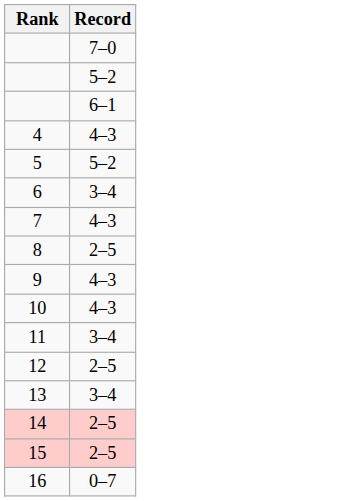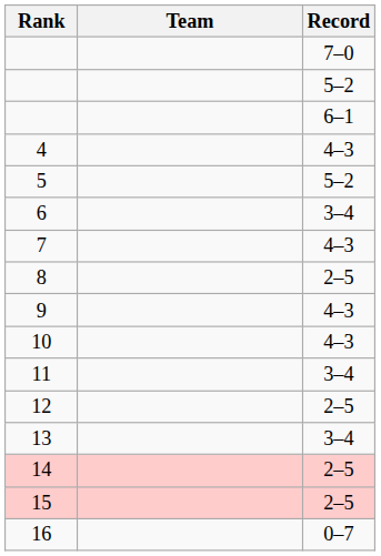 <table class=wikitable style="text-align:center;">
 <tr>
 <th width=50>Rank</th>
+<th width=170>Team</th>
 <th width=50>Record</th>
 </tr>
 <tr>
 <td></td>
+<td align=left></td>
 <td>7–0</td>
 </tr>
 <tr>
 <td></td>
+<td align=left></td>
 <td>5–2</td>
 </tr>
 <tr>
 <td></td>
+<td align=left></td>
 <td>6–1</td>
 </tr>
 <tr>
 <td>4</td>
+<td align=left></td>
 <td>4–3</td>
 </tr>
 <tr>
 <td>5</td>
+<td align=left></td>
 <td>5–2</td>
 </tr>
 <tr>
 <td>6</td>
+<td align=left></td>
 <td>3–4</td>
 </tr>
 <tr>
 <td>7</td>
+<td align=left></td>
 <td>4–3</td>
 </tr>
 <tr>
 <td>8</td>
+<td align=left></td>
 <td>2–5</td>
 </tr>
 <tr>
 <td>9</td>
+<td align=left></td>
 <td>4–3</td>
 </tr>
 <tr>
 <td>10</td>
+<td align=left></td>
 <td>4–3</td>
 </tr>
 <tr>
 <td>11</td>
+<td align=left></td>
 <td>3–4</td>
 </tr>
 <tr>
 <td>12</td>
+<td align=left></td>
 <td>2–5</td>
 </tr>
 <tr>
 <td>13</td>
+<td align=left></td>
 <td>3–4</td>
 </tr>
 <tr bgcolor=#ffcccc>
 <td>14</td>
+<td align=left></td>
 <td>2–5</td>
 </tr>
 <tr bgcolor=#ffcccc>
 <td>15</td>
+<td align=left></td>
 <td>2–5</td>
 </tr>
 <tr>
 <td>16</td>
+<td align=left></td>
 <td>0–7</td>
 </tr>
 </table>
